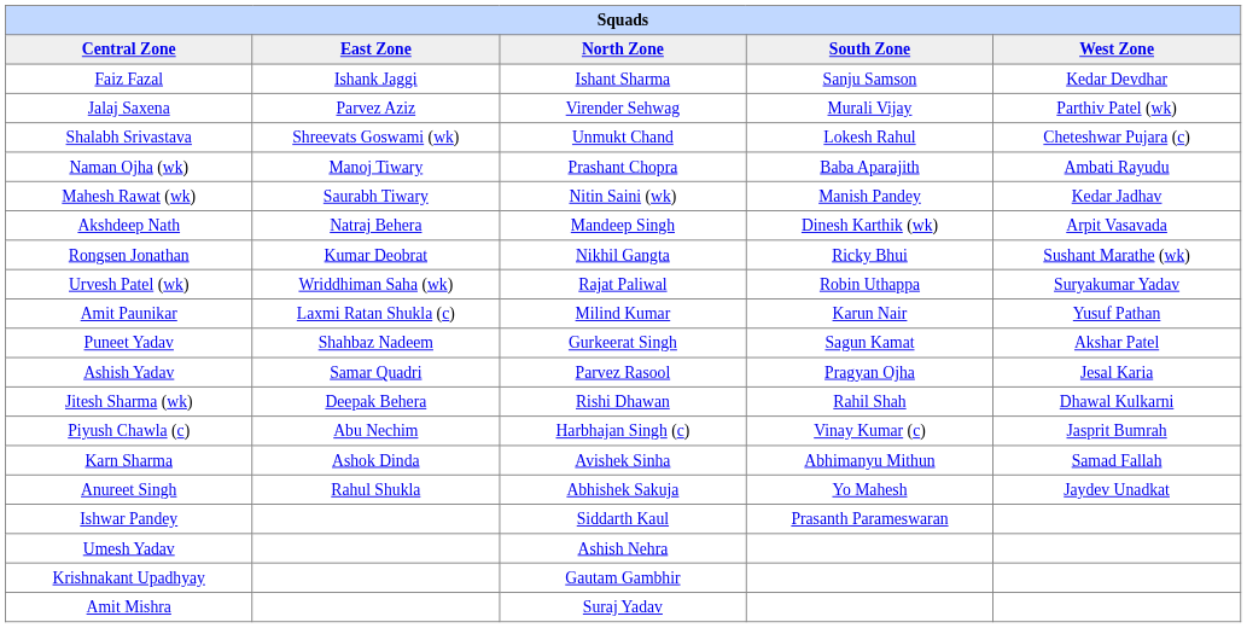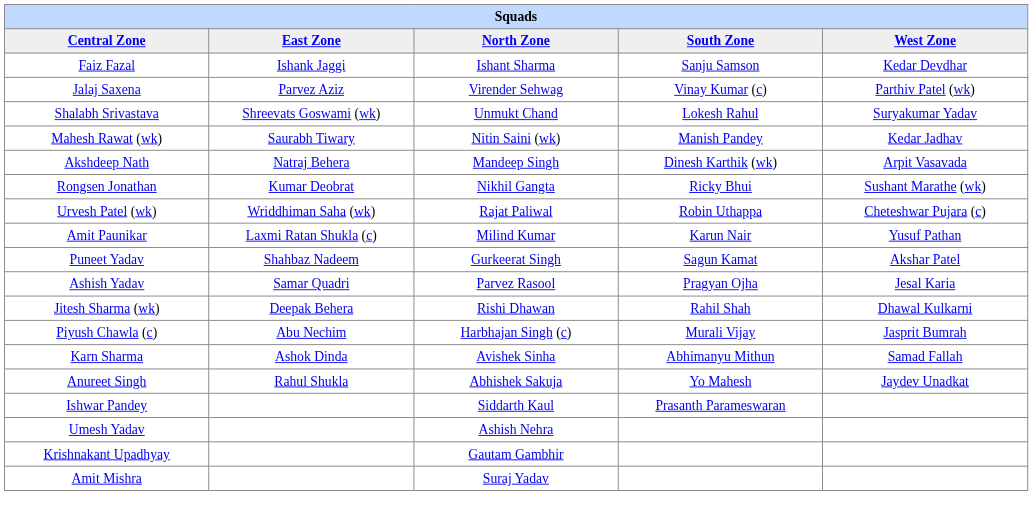 <table border="1" cellpadding="4" cellspacing="0" style="text-align:center; font-size:95%; border-collapse:collapse;" width=90%>
 <tr style="background:#C1D8FF;">
 <th colspan=5>Squads</th>
 </tr>
 <tr bgcolor="#efefef">
 <th width=15%><a href='#'>Central Zone</a></th>
 <th width=15%><a href='#'>East Zone</a></th>
 <th width=15%><a href='#'>North Zone</a></th>
 <th width=15%><a href='#'>South Zone</a></th>
 <th width=15%><a href='#'>West Zone</a></th>
 </tr>
 <tr>
 <td><a href='#'>Faiz Fazal</a></td>
 <td><a href='#'>Ishank Jaggi</a></td>
 <td><a href='#'>Ishant Sharma</a></td>
 <td><a href='#'>Sanju Samson</a></td>
 <td><a href='#'>Kedar Devdhar</a></td>
 </tr>
 <tr>
 <td><a href='#'>Jalaj Saxena</a></td>
 <td><a href='#'>Parvez Aziz</a></td>
 <td><a href='#'>Virender Sehwag</a></td>
-<td><a href='#'>Murali Vijay</a></td>
+<td><a href='#'>Vinay Kumar</a> (<a href='#'>c</a>)</td>
 <td><a href='#'>Parthiv Patel</a> (<a href='#'>wk</a>)</td>
 </tr>
 <tr>
 <td><a href='#'>Shalabh Srivastava</a></td>
 <td><a href='#'>Shreevats Goswami</a> (<a href='#'>wk</a>)</td>
 <td><a href='#'>Unmukt Chand</a></td>
 <td><a href='#'>Lokesh Rahul</a></td>
-<td><a href='#'>Cheteshwar Pujara</a> (<a href='#'>c</a>)</td>
-</tr>
-<tr>
-<td><a href='#'>Naman Ojha</a> (<a href='#'>wk</a>)</td>
-<td><a href='#'>Manoj Tiwary</a></td>
-<td><a href='#'>Prashant Chopra</a></td>
-<td><a href='#'>Baba Aparajith</a></td>
-<td><a href='#'>Ambati Rayudu</a></td>
+<td><a href='#'>Suryakumar Yadav</a></td>
 </tr>
 <tr>
 <td><a href='#'>Mahesh Rawat</a> (<a href='#'>wk</a>)</td>
 <td><a href='#'>Saurabh Tiwary</a></td>
 <td><a href='#'>Nitin Saini</a> (<a href='#'>wk</a>)</td>
 <td><a href='#'>Manish Pandey</a></td>
 <td><a href='#'>Kedar Jadhav</a></td>
 </tr>
 <tr>
 <td><a href='#'>Akshdeep Nath</a></td>
 <td><a href='#'>Natraj Behera</a></td>
 <td><a href='#'>Mandeep Singh</a></td>
 <td><a href='#'>Dinesh Karthik</a> (<a href='#'>wk</a>)</td>
 <td><a href='#'>Arpit Vasavada</a></td>
 </tr>
 <tr>
 <td><a href='#'>Rongsen Jonathan</a></td>
 <td><a href='#'>Kumar Deobrat</a></td>
 <td><a href='#'>Nikhil Gangta</a></td>
 <td><a href='#'>Ricky Bhui</a></td>
 <td><a href='#'>Sushant Marathe</a> (<a href='#'>wk</a>)</td>
 </tr>
 <tr>
 <td><a href='#'>Urvesh Patel</a> (<a href='#'>wk</a>)</td>
 <td><a href='#'>Wriddhiman Saha</a> (<a href='#'>wk</a>)</td>
 <td><a href='#'>Rajat Paliwal</a></td>
 <td><a href='#'>Robin Uthappa</a></td>
-<td><a href='#'>Suryakumar Yadav</a></td>
+<td><a href='#'>Cheteshwar Pujara</a> (<a href='#'>c</a>)</td>
 </tr>
 <tr>
 <td><a href='#'>Amit Paunikar</a></td>
 <td><a href='#'>Laxmi Ratan Shukla</a> (<a href='#'>c</a>)</td>
 <td><a href='#'>Milind Kumar</a></td>
 <td><a href='#'>Karun Nair</a></td>
 <td><a href='#'>Yusuf Pathan</a></td>
 </tr>
 <tr>
 <td><a href='#'>Puneet Yadav</a></td>
 <td><a href='#'>Shahbaz Nadeem</a></td>
 <td><a href='#'>Gurkeerat Singh</a></td>
 <td><a href='#'>Sagun Kamat</a></td>
 <td><a href='#'>Akshar Patel</a></td>
 </tr>
 <tr>
 <td><a href='#'>Ashish Yadav</a></td>
 <td><a href='#'>Samar Quadri</a></td>
 <td><a href='#'>Parvez Rasool</a></td>
 <td><a href='#'>Pragyan Ojha</a></td>
 <td><a href='#'>Jesal Karia</a></td>
 </tr>
 <tr>
 <td><a href='#'>Jitesh Sharma</a> (<a href='#'>wk</a>)</td>
 <td><a href='#'>Deepak Behera</a></td>
 <td><a href='#'>Rishi Dhawan</a></td>
 <td><a href='#'>Rahil Shah</a></td>
 <td><a href='#'>Dhawal Kulkarni</a></td>
 </tr>
 <tr>
 <td><a href='#'>Piyush Chawla</a> (<a href='#'>c</a>)</td>
 <td><a href='#'>Abu Nechim</a></td>
 <td><a href='#'>Harbhajan Singh</a> (<a href='#'>c</a>)</td>
-<td><a href='#'>Vinay Kumar</a> (<a href='#'>c</a>)</td>
+<td><a href='#'>Murali Vijay</a></td>
 <td><a href='#'>Jasprit Bumrah</a></td>
 </tr>
 <tr>
 <td><a href='#'>Karn Sharma</a></td>
 <td><a href='#'>Ashok Dinda</a></td>
 <td><a href='#'>Avishek Sinha</a></td>
 <td><a href='#'>Abhimanyu Mithun</a></td>
 <td><a href='#'>Samad Fallah</a></td>
 </tr>
 <tr>
 <td><a href='#'>Anureet Singh</a></td>
 <td><a href='#'>Rahul Shukla</a></td>
 <td><a href='#'>Abhishek Sakuja</a></td>
 <td><a href='#'>Yo Mahesh</a></td>
 <td><a href='#'>Jaydev Unadkat</a></td>
 </tr>
 <tr>
 <td><a href='#'>Ishwar Pandey</a></td>
 <td></td>
 <td><a href='#'>Siddarth Kaul</a></td>
 <td><a href='#'>Prasanth Parameswaran</a></td>
 <td></td>
 </tr>
 <tr>
 <td><a href='#'>Umesh Yadav</a></td>
 <td></td>
 <td><a href='#'>Ashish Nehra</a></td>
 <td></td>
 <td></td>
 </tr>
 <tr>
 <td><a href='#'>Krishnakant Upadhyay</a></td>
 <td></td>
 <td><a href='#'>Gautam Gambhir</a></td>
 <td></td>
 <td></td>
 </tr>
 <tr>
 <td><a href='#'>Amit Mishra</a></td>
 <td></td>
 <td><a href='#'>Suraj Yadav</a></td>
 <td></td>
 </tr>
 </table>
